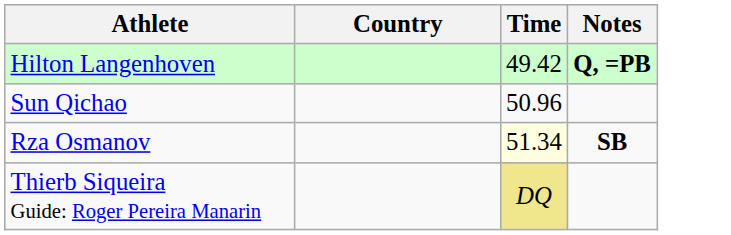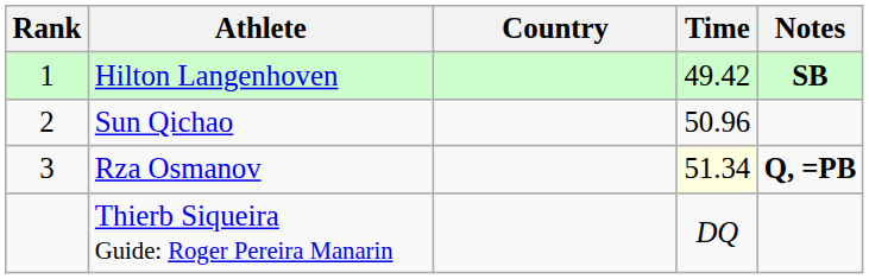 <table class="wikitable sortable" style="text-align:center">
 <tr>
+<th>Rank</th>
 <th style="width:180px">Athlete</th>
 <th style="width:125px">Country</th>
 <th>Time</th>
 <th>Notes</th>
 </tr>
 <tr style="background:#cfc;">
+<td>1</td>
 <td style="text-align:left;"><a href='#'>Hilton Langenhoven</a></td>
 <td style="text-align:left;"></td>
 <td>49.42</td>
-<td><strong>Q, =PB</strong></td>
+<td><strong>SB</strong></td>
 </tr>
 <tr>
+<td>2</td>
 <td style="text-align:left;"><a href='#'>Sun Qichao</a></td>
 <td style="text-align:left;"></td>
 <td>50.96</td>
 <td></td>
 </tr>
 <tr>
+<td>3</td>
 <td style="text-align:left;"><a href='#'>Rza Osmanov</a></td>
 <td style="text-align:left;"></td>
 <td style="background: lightyellow;">51.34</td>
-<td><strong>SB</strong></td>
+<td><strong>Q, =PB</strong></td>
 </tr>
 <tr>
+<td></td>
 <td style="text-align:left;"><a href='#'>Thierb Siqueira</a><br><small>Guide: <a href='#'>Roger Pereira Manarin</a></small></td>
 <td style="text-align:left;"></td>
-<td style="background: khaki;"><em>DQ</em></td>
+<td><em>DQ</em></td>
 <td></td>
 </tr>
 </table>
